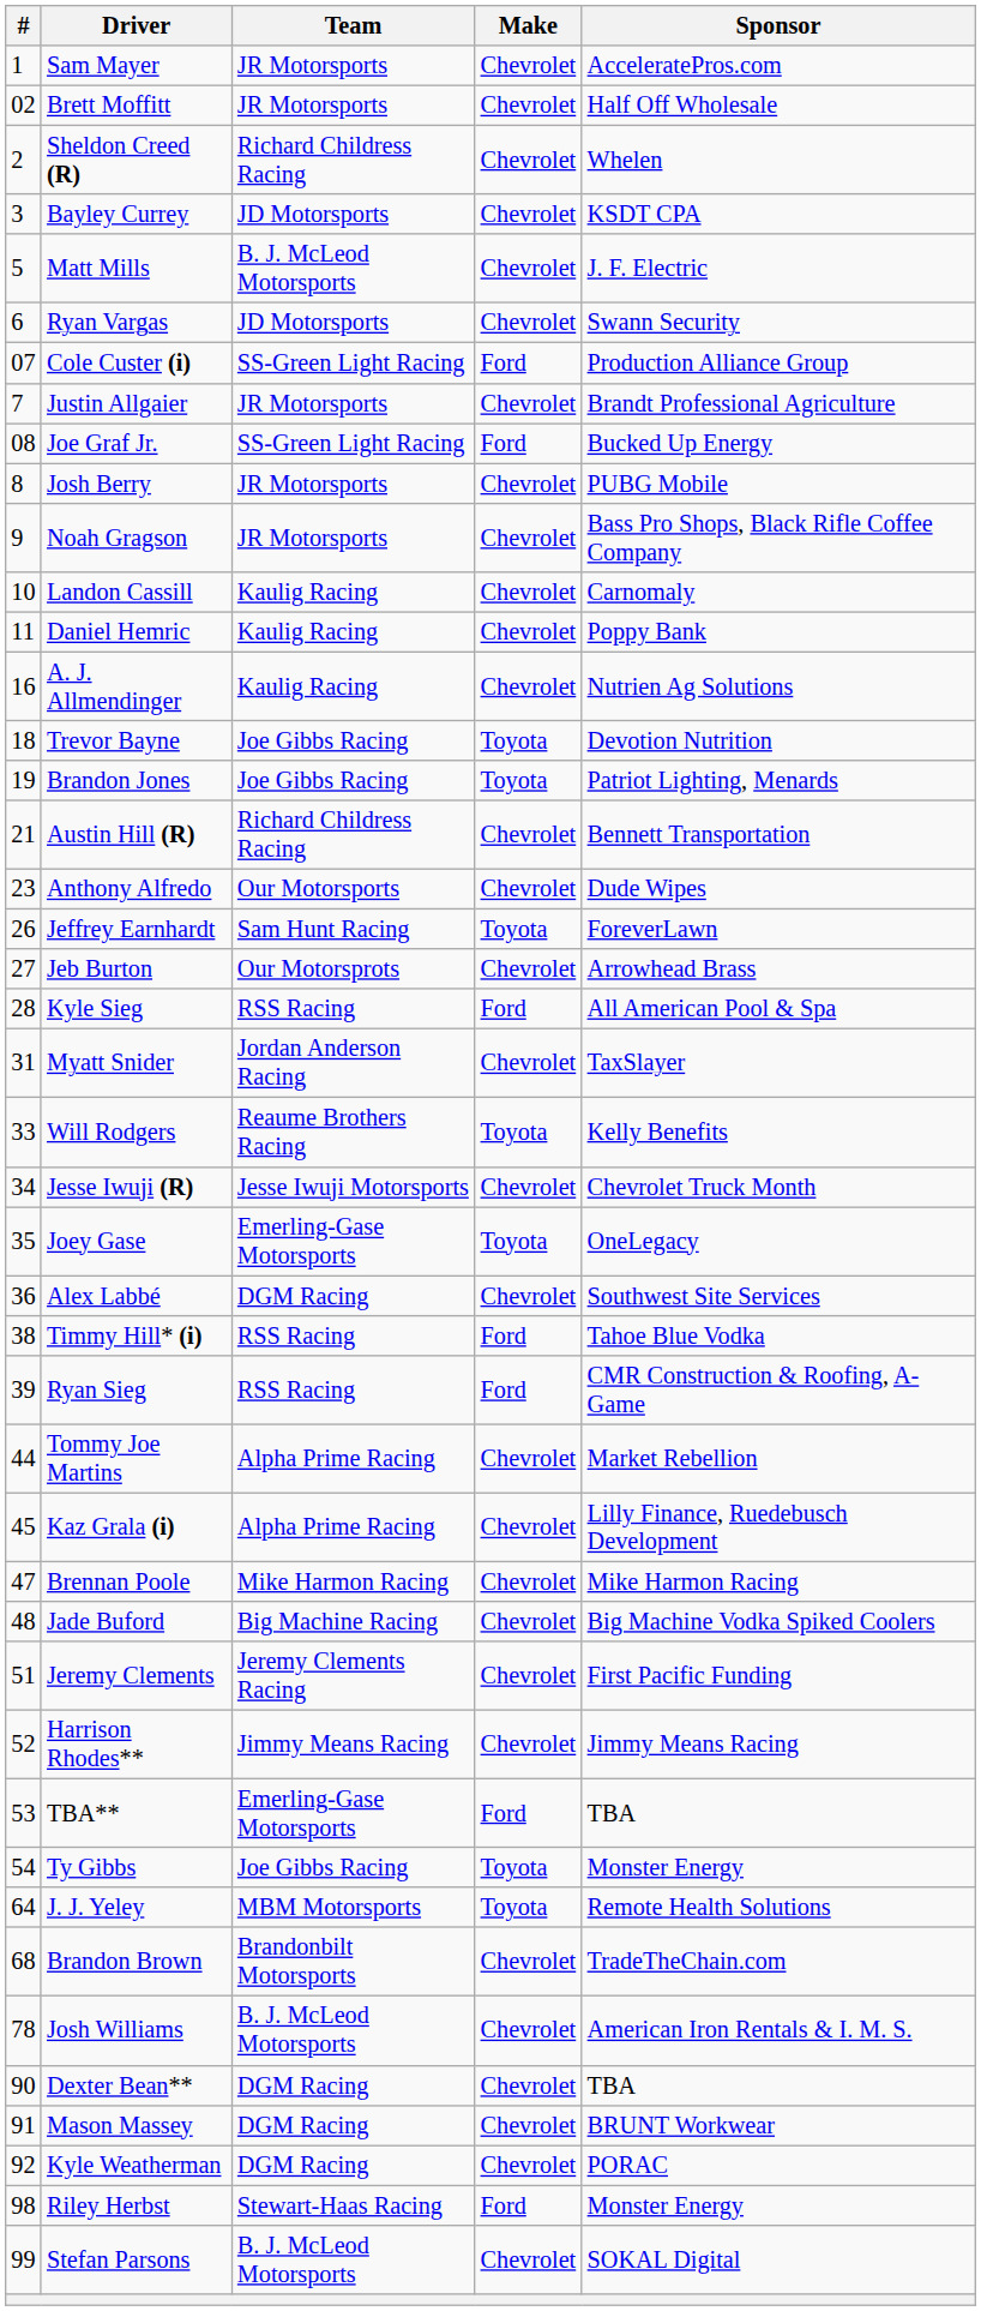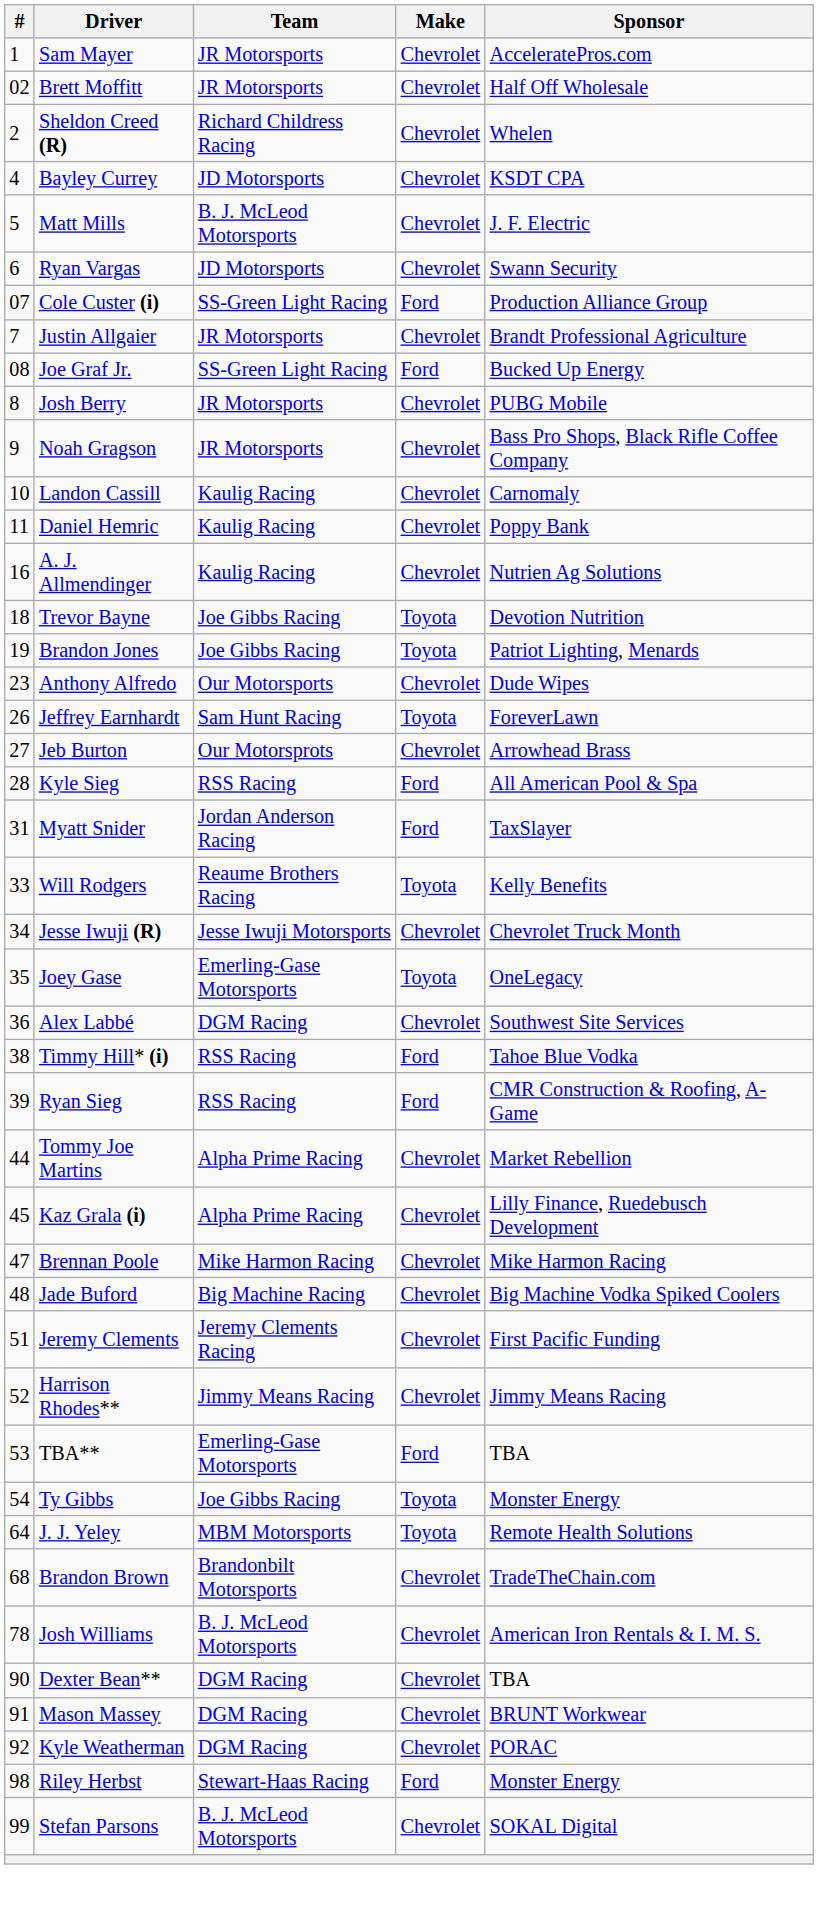 <table class="wikitable" style="font-size:95%">
 <tr>
 <th>#</th>
 <th>Driver</th>
 <th>Team</th>
 <th>Make</th>
 <th>Sponsor</th>
 </tr>
 <tr>
 <td>1</td>
 <td><a href='#'>Sam Mayer</a></td>
 <td><a href='#'>JR Motorsports</a></td>
 <td><a href='#'>Chevrolet</a></td>
 <td><a href='#'>AcceleratePros.com</a></td>
 </tr>
 <tr>
 <td>02</td>
 <td><a href='#'>Brett Moffitt</a></td>
 <td><a href='#'>JR Motorsports</a></td>
 <td><a href='#'>Chevrolet</a></td>
 <td><a href='#'>Half Off Wholesale</a></td>
 </tr>
 <tr>
 <td>2</td>
 <td><a href='#'>Sheldon Creed</a> <strong>(R)</strong></td>
 <td><a href='#'>Richard Childress Racing</a></td>
 <td><a href='#'>Chevrolet</a></td>
 <td><a href='#'>Whelen</a></td>
 </tr>
 <tr>
-<td>3</td>
+<td>4</td>
 <td><a href='#'>Bayley Currey</a></td>
 <td><a href='#'>JD Motorsports</a></td>
 <td><a href='#'>Chevrolet</a></td>
 <td><a href='#'>KSDT CPA</a></td>
 </tr>
 <tr>
 <td>5</td>
 <td><a href='#'>Matt Mills</a></td>
 <td><a href='#'>B. J. McLeod Motorsports</a></td>
 <td><a href='#'>Chevrolet</a></td>
 <td><a href='#'>J. F. Electric</a></td>
 </tr>
 <tr>
 <td>6</td>
 <td><a href='#'>Ryan Vargas</a></td>
 <td><a href='#'>JD Motorsports</a></td>
 <td><a href='#'>Chevrolet</a></td>
 <td><a href='#'>Swann Security</a></td>
 </tr>
 <tr>
 <td>07</td>
 <td><a href='#'>Cole Custer</a> <strong>(i)</strong></td>
 <td><a href='#'>SS-Green Light Racing</a></td>
 <td><a href='#'>Ford</a></td>
 <td><a href='#'>Production Alliance Group</a></td>
 </tr>
 <tr>
 <td>7</td>
 <td><a href='#'>Justin Allgaier</a></td>
 <td><a href='#'>JR Motorsports</a></td>
 <td><a href='#'>Chevrolet</a></td>
 <td><a href='#'>Brandt Professional Agriculture</a></td>
 </tr>
 <tr>
 <td>08</td>
 <td><a href='#'>Joe Graf Jr.</a></td>
 <td><a href='#'>SS-Green Light Racing</a></td>
 <td><a href='#'>Ford</a></td>
 <td><a href='#'>Bucked Up Energy</a></td>
 </tr>
 <tr>
 <td>8</td>
 <td><a href='#'>Josh Berry</a></td>
 <td><a href='#'>JR Motorsports</a></td>
 <td><a href='#'>Chevrolet</a></td>
 <td><a href='#'>PUBG Mobile</a></td>
 </tr>
 <tr>
 <td>9</td>
 <td><a href='#'>Noah Gragson</a></td>
 <td><a href='#'>JR Motorsports</a></td>
 <td><a href='#'>Chevrolet</a></td>
 <td><a href='#'>Bass Pro Shops</a>, <a href='#'>Black Rifle Coffee Company</a></td>
 </tr>
 <tr>
 <td>10</td>
 <td><a href='#'>Landon Cassill</a></td>
 <td><a href='#'>Kaulig Racing</a></td>
 <td><a href='#'>Chevrolet</a></td>
 <td><a href='#'>Carnomaly</a></td>
 </tr>
 <tr>
 <td>11</td>
 <td><a href='#'>Daniel Hemric</a></td>
 <td><a href='#'>Kaulig Racing</a></td>
 <td><a href='#'>Chevrolet</a></td>
 <td><a href='#'>Poppy Bank</a></td>
 </tr>
 <tr>
 <td>16</td>
 <td><a href='#'>A. J. Allmendinger</a></td>
 <td><a href='#'>Kaulig Racing</a></td>
 <td><a href='#'>Chevrolet</a></td>
 <td><a href='#'>Nutrien Ag Solutions</a></td>
 </tr>
 <tr>
 <td>18</td>
 <td><a href='#'>Trevor Bayne</a></td>
 <td><a href='#'>Joe Gibbs Racing</a></td>
 <td><a href='#'>Toyota</a></td>
 <td><a href='#'>Devotion Nutrition</a></td>
 </tr>
 <tr>
 <td>19</td>
 <td><a href='#'>Brandon Jones</a></td>
 <td><a href='#'>Joe Gibbs Racing</a></td>
 <td><a href='#'>Toyota</a></td>
 <td><a href='#'>Patriot Lighting</a>, <a href='#'>Menards</a></td>
 </tr>
 <tr>
-<td>21</td>
-<td><a href='#'>Austin Hill</a> <strong>(R)</strong></td>
-<td><a href='#'>Richard Childress Racing</a></td>
-<td><a href='#'>Chevrolet</a></td>
-<td><a href='#'>Bennett Transportation</a></td>
-</tr>
-<tr>
 <td>23</td>
 <td><a href='#'>Anthony Alfredo</a></td>
 <td><a href='#'>Our Motorsports</a></td>
 <td><a href='#'>Chevrolet</a></td>
 <td><a href='#'>Dude Wipes</a></td>
 </tr>
 <tr>
 <td>26</td>
 <td><a href='#'>Jeffrey Earnhardt</a></td>
 <td><a href='#'>Sam Hunt Racing</a></td>
 <td><a href='#'>Toyota</a></td>
 <td><a href='#'>ForeverLawn</a></td>
 </tr>
 <tr>
 <td>27</td>
 <td><a href='#'>Jeb Burton</a></td>
 <td><a href='#'>Our Motorsprots</a></td>
 <td><a href='#'>Chevrolet</a></td>
 <td><a href='#'>Arrowhead Brass</a></td>
 </tr>
 <tr>
 <td>28</td>
 <td><a href='#'>Kyle Sieg</a></td>
 <td><a href='#'>RSS Racing</a></td>
 <td><a href='#'>Ford</a></td>
 <td><a href='#'>All American Pool & Spa</a></td>
 </tr>
 <tr>
 <td>31</td>
 <td><a href='#'>Myatt Snider</a></td>
 <td><a href='#'>Jordan Anderson Racing</a></td>
-<td><a href='#'>Chevrolet</a></td>
+<td><a href='#'>Ford</a></td>
 <td><a href='#'>TaxSlayer</a></td>
 </tr>
 <tr>
 <td>33</td>
 <td><a href='#'>Will Rodgers</a></td>
 <td><a href='#'>Reaume Brothers Racing</a></td>
 <td><a href='#'>Toyota</a></td>
 <td><a href='#'>Kelly Benefits</a></td>
 </tr>
 <tr>
 <td>34</td>
 <td><a href='#'>Jesse Iwuji</a> <strong>(R)</strong></td>
 <td><a href='#'>Jesse Iwuji Motorsports</a></td>
 <td><a href='#'>Chevrolet</a></td>
 <td><a href='#'>Chevrolet Truck Month</a></td>
 </tr>
 <tr>
 <td>35</td>
 <td><a href='#'>Joey Gase</a></td>
 <td><a href='#'>Emerling-Gase Motorsports</a></td>
 <td><a href='#'>Toyota</a></td>
 <td><a href='#'>OneLegacy</a></td>
 </tr>
 <tr>
 <td>36</td>
 <td><a href='#'>Alex Labbé</a></td>
 <td><a href='#'>DGM Racing</a></td>
 <td><a href='#'>Chevrolet</a></td>
 <td><a href='#'>Southwest Site Services</a></td>
 </tr>
 <tr>
 <td>38</td>
 <td><a href='#'>Timmy Hill</a>* <strong>(i)</strong></td>
 <td><a href='#'>RSS Racing</a></td>
 <td><a href='#'>Ford</a></td>
 <td><a href='#'>Tahoe Blue Vodka</a></td>
 </tr>
 <tr>
 <td>39</td>
 <td><a href='#'>Ryan Sieg</a></td>
 <td><a href='#'>RSS Racing</a></td>
 <td><a href='#'>Ford</a></td>
 <td><a href='#'>CMR Construction & Roofing</a>, <a href='#'>A-Game</a></td>
 </tr>
 <tr>
 <td>44</td>
 <td><a href='#'>Tommy Joe Martins</a></td>
 <td><a href='#'>Alpha Prime Racing</a></td>
 <td><a href='#'>Chevrolet</a></td>
 <td><a href='#'>Market Rebellion</a></td>
 </tr>
 <tr>
 <td>45</td>
 <td><a href='#'>Kaz Grala</a> <strong>(i)</strong></td>
 <td><a href='#'>Alpha Prime Racing</a></td>
 <td><a href='#'>Chevrolet</a></td>
 <td><a href='#'>Lilly Finance</a>, <a href='#'>Ruedebusch Development</a></td>
 </tr>
 <tr>
 <td>47</td>
 <td><a href='#'>Brennan Poole</a></td>
 <td><a href='#'>Mike Harmon Racing</a></td>
 <td><a href='#'>Chevrolet</a></td>
 <td><a href='#'>Mike Harmon Racing</a></td>
 </tr>
 <tr>
 <td>48</td>
 <td><a href='#'>Jade Buford</a></td>
 <td><a href='#'>Big Machine Racing</a></td>
 <td><a href='#'>Chevrolet</a></td>
 <td><a href='#'>Big Machine Vodka Spiked Coolers</a></td>
 </tr>
 <tr>
 <td>51</td>
 <td><a href='#'>Jeremy Clements</a></td>
 <td><a href='#'>Jeremy Clements Racing</a></td>
 <td><a href='#'>Chevrolet</a></td>
 <td><a href='#'>First Pacific Funding</a></td>
 </tr>
 <tr>
 <td>52</td>
 <td><a href='#'>Harrison Rhodes</a>**</td>
 <td><a href='#'>Jimmy Means Racing</a></td>
 <td><a href='#'>Chevrolet</a></td>
 <td><a href='#'>Jimmy Means Racing</a></td>
 </tr>
 <tr>
 <td>53</td>
 <td>TBA**</td>
 <td><a href='#'>Emerling-Gase Motorsports</a></td>
 <td><a href='#'>Ford</a></td>
 <td>TBA</td>
 </tr>
 <tr>
 <td>54</td>
 <td><a href='#'>Ty Gibbs</a></td>
 <td><a href='#'>Joe Gibbs Racing</a></td>
 <td><a href='#'>Toyota</a></td>
 <td><a href='#'>Monster Energy</a></td>
 </tr>
 <tr>
 <td>64</td>
 <td><a href='#'>J. J. Yeley</a></td>
 <td><a href='#'>MBM Motorsports</a></td>
 <td><a href='#'>Toyota</a></td>
 <td><a href='#'>Remote Health Solutions</a></td>
 </tr>
 <tr>
 <td>68</td>
 <td><a href='#'>Brandon Brown</a></td>
 <td><a href='#'>Brandonbilt Motorsports</a></td>
 <td><a href='#'>Chevrolet</a></td>
 <td><a href='#'>TradeTheChain.com</a></td>
 </tr>
 <tr>
 <td>78</td>
 <td><a href='#'>Josh Williams</a></td>
 <td><a href='#'>B. J. McLeod Motorsports</a></td>
 <td><a href='#'>Chevrolet</a></td>
 <td><a href='#'>American Iron Rentals & I. M. S.</a></td>
 </tr>
 <tr>
 <td>90</td>
 <td><a href='#'>Dexter Bean</a>**</td>
 <td><a href='#'>DGM Racing</a></td>
 <td><a href='#'>Chevrolet</a></td>
 <td>TBA</td>
 </tr>
 <tr>
 <td>91</td>
 <td><a href='#'>Mason Massey</a></td>
 <td><a href='#'>DGM Racing</a></td>
 <td><a href='#'>Chevrolet</a></td>
 <td><a href='#'>BRUNT Workwear</a></td>
 </tr>
 <tr>
 <td>92</td>
 <td><a href='#'>Kyle Weatherman</a></td>
 <td><a href='#'>DGM Racing</a></td>
 <td><a href='#'>Chevrolet</a></td>
 <td><a href='#'>PORAC</a></td>
 </tr>
 <tr>
 <td>98</td>
 <td><a href='#'>Riley Herbst</a></td>
 <td><a href='#'>Stewart-Haas Racing</a></td>
 <td><a href='#'>Ford</a></td>
 <td><a href='#'>Monster Energy</a></td>
 </tr>
 <tr>
 <td>99</td>
 <td><a href='#'>Stefan Parsons</a></td>
 <td><a href='#'>B. J. McLeod Motorsports</a></td>
 <td><a href='#'>Chevrolet</a></td>
 <td><a href='#'>SOKAL Digital</a></td>
 </tr>
 <tr>
 <th colspan="5"></th>
 </tr>
 </table>
